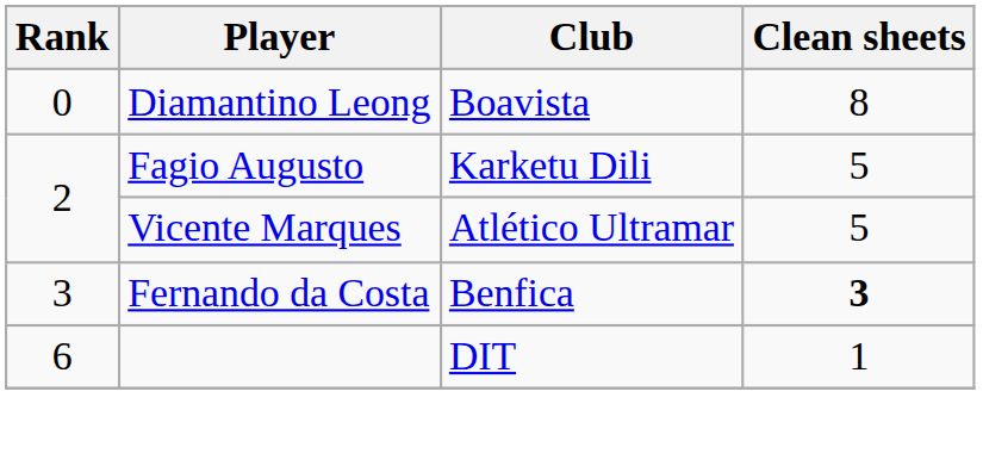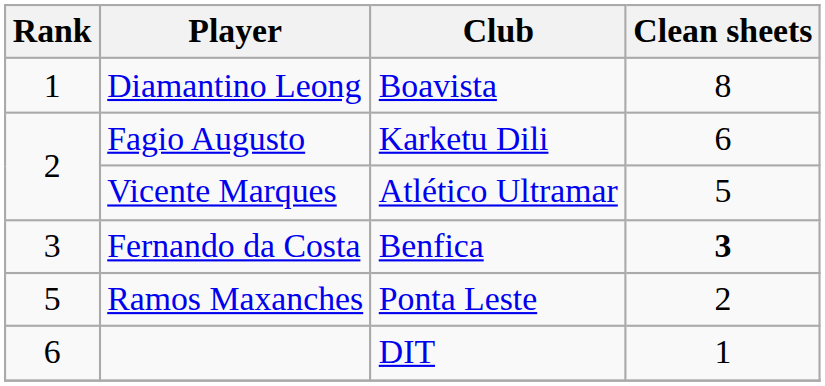 <table class="wikitable" style="text-align:center">
 <tr>
 <th>Rank</th>
 <th>Player</th>
 <th>Club</th>
 <th>Clean sheets</th>
 </tr>
 <tr>
-<td rowspan=1>0</td>
+<td rowspan=1>1</td>
 <td align="left"> <a href='#'>Diamantino Leong</a></td>
 <td align="left"><a href='#'>Boavista</a></td>
 <td>8</td>
 </tr>
 <tr>
 <td rowspan=2>2</td>
 <td align="left"> <a href='#'>Fagio Augusto</a></td>
 <td align="left"><a href='#'>Karketu Dili</a></td>
-<td>5</td>
+<td>6</td>
 </tr>
 <tr>
 <td align="left"> <a href='#'>Vicente Marques</a></td>
 <td align="left"><a href='#'>Atlético Ultramar</a></td>
 <td>5</td>
 </tr>
 <tr>
 <td rowspan=1>3</td>
 <td align="left"> <a href='#'>Fernando da Costa</a></td>
 <td align="left"><a href='#'>Benfica</a></td>
 <td><strong>3</strong></td>
 </tr>
 <tr>
+<td rowspan=1>5</td>
+<td align="left"> <a href='#'>Ramos Maxanches</a></td>
+<td align="left"><a href='#'>Ponta Leste</a></td>
+<td>2</td>
+</tr>
+<tr>
 <td rowspan=1>6</td>
 <td align="left"></td>
 <td align="left"><a href='#'>DIT</a></td>
 <td>1</td>
 </tr>
 <tr>
 </tr>
 </table>
